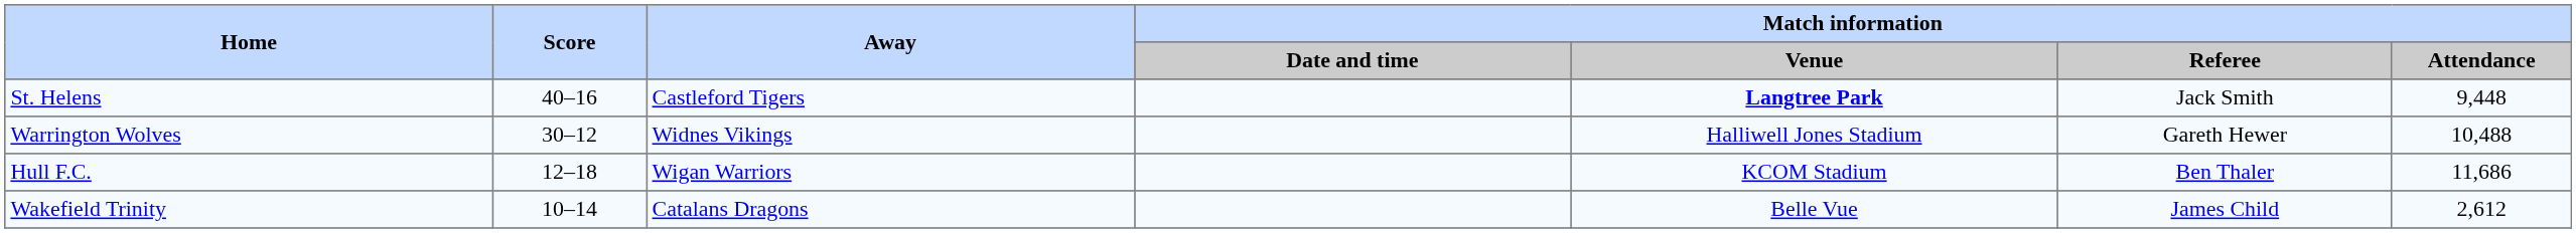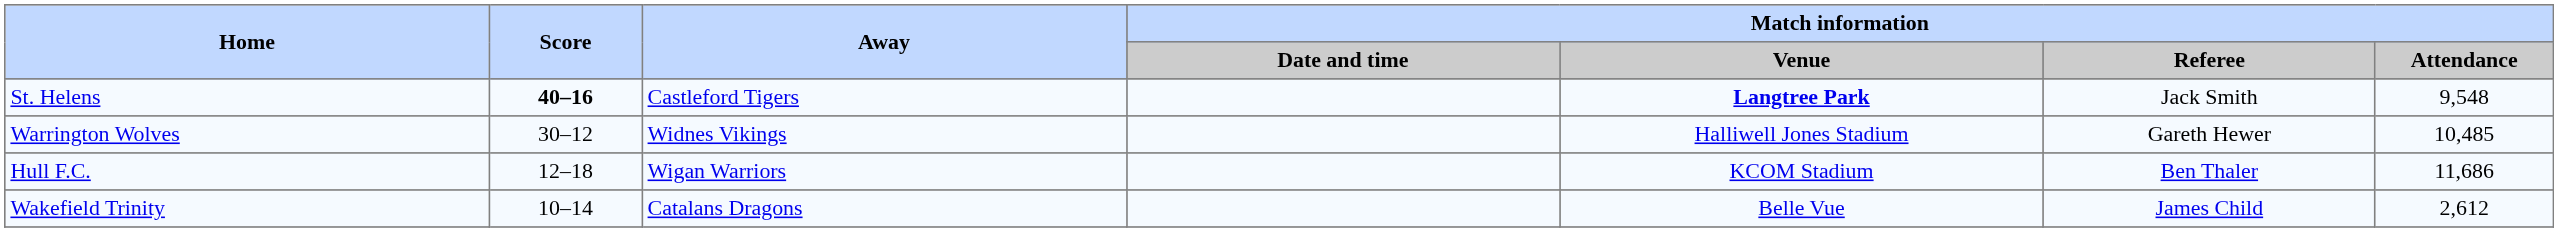 <table border=1 style="border-collapse:collapse; font-size:85%; text-align:center;" cellpadding=3 cellspacing=0 width=100%>
 <tr bgcolor=#C1D8FF>
 <th rowspan=2 width=19%>Home</th>
 <th rowspan=2 width=6%>Score</th>
 <th rowspan=2 width=19%>Away</th>
 <th colspan=6>Match information</th>
 </tr>
 <tr bgcolor=#CCCCCC>
 <th width=17%>Date and time</th>
 <th width=19%>Venue</th>
 <th width=13%>Referee</th>
 <th width=7%>Attendance</th>
 </tr>
 <tr bgcolor=#F5FAFF>
 <td align=left> <a href='#'>St. Helens</a></td>
-<td>40–16</td>
+<td><strong>40–16</strong></td>
 <td align=left><a href='#'>Castleford Tigers</a></td>
 <td></td>
 <td><strong><a href='#'>Langtree Park</a></strong></td>
 <td>Jack Smith</td>
-<td>9,448</td>
+<td>9,548</td>
 </tr>
 <tr bgcolor=#F5FAFF>
 <td align=left><a href='#'>Warrington Wolves</a></td>
 <td>30–12</td>
 <td align=left> <a href='#'>Widnes Vikings</a></td>
 <td></td>
 <td><a href='#'>Halliwell Jones Stadium</a></td>
 <td>Gareth Hewer</td>
-<td>10,488</td>
+<td>10,485</td>
 </tr>
 <tr bgcolor=#F5FAFF>
 <td align=left> <a href='#'>Hull F.C.</a></td>
 <td>12–18</td>
 <td align=left> <a href='#'>Wigan Warriors</a></td>
 <td></td>
 <td><a href='#'>KCOM Stadium</a></td>
 <td><a href='#'>Ben Thaler</a></td>
 <td>11,686</td>
 </tr>
 <tr bgcolor=#F5FAFF>
 <td align=left><a href='#'>Wakefield Trinity</a></td>
 <td>10–14</td>
 <td align=left><a href='#'>Catalans Dragons</a></td>
 <td></td>
 <td><a href='#'>Belle Vue</a></td>
 <td><a href='#'>James Child</a></td>
 <td>2,612</td>
 </tr>
 </table>
